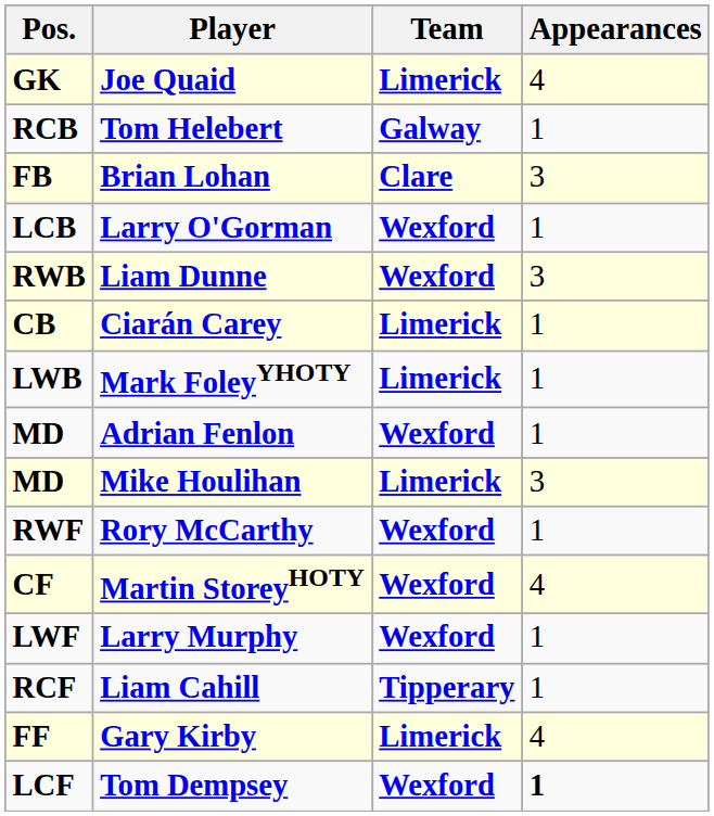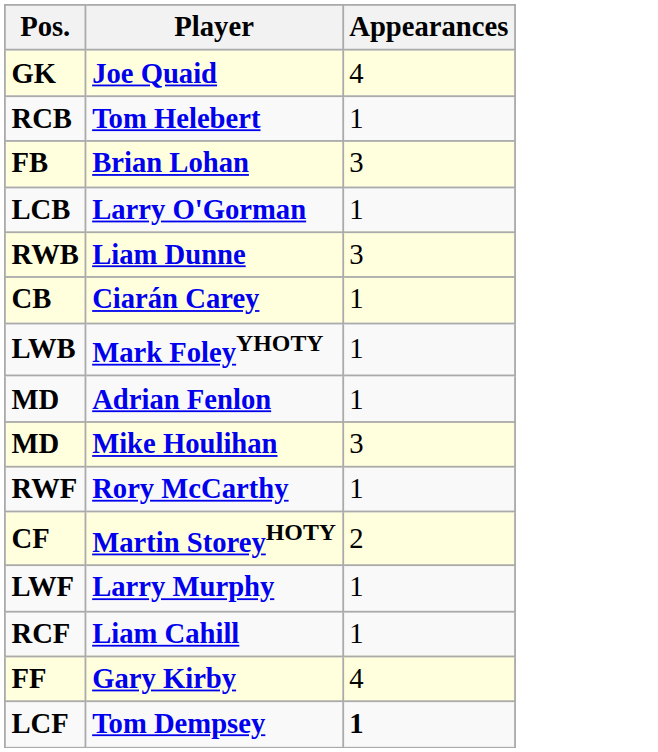 <table class="wikitable">
 <tr>
 <th>Pos.</th>
 <th>Player</th>
-<th>Team</th>
 <th>Appearances</th>
 </tr>
 <tr bgcolor=#FFFFDD>
 <td><strong>GK</strong></td>
 <td> <strong><a href='#'>Joe Quaid</a></strong></td>
-<td><strong><a href='#'>Limerick</a></strong></td>
 <td>4</td>
 </tr>
 <tr>
 <td><strong>RCB</strong></td>
 <td> <strong><a href='#'>Tom Helebert</a></strong></td>
-<td><strong><a href='#'>Galway</a></strong></td>
 <td>1</td>
 </tr>
 <tr bgcolor=#FFFFDD>
 <td><strong>FB</strong></td>
 <td> <strong><a href='#'>Brian Lohan</a></strong></td>
-<td><strong><a href='#'>Clare</a></strong></td>
 <td>3</td>
 </tr>
 <tr>
 <td><strong>LCB</strong></td>
 <td> <strong><a href='#'>Larry O'Gorman</a></strong></td>
-<td><strong><a href='#'>Wexford</a></strong></td>
 <td>1</td>
 </tr>
 <tr bgcolor=#FFFFDD>
 <td><strong>RWB</strong></td>
 <td> <strong><a href='#'>Liam Dunne</a></strong></td>
-<td><strong><a href='#'>Wexford</a></strong></td>
 <td>3</td>
 </tr>
 <tr bgcolor=#FFFFDD>
 <td><strong>CB</strong></td>
 <td> <strong><a href='#'>Ciarán Carey</a></strong></td>
-<td><strong><a href='#'>Limerick</a></strong></td>
 <td>1</td>
 </tr>
 <tr>
 <td><strong>LWB</strong></td>
 <td> <strong><a href='#'>Mark Foley</a><sup>YHOTY</sup></strong></td>
-<td><strong><a href='#'>Limerick</a></strong></td>
 <td>1</td>
 </tr>
 <tr>
 <td><strong>MD</strong></td>
 <td> <strong><a href='#'>Adrian Fenlon</a></strong></td>
-<td><strong><a href='#'>Wexford</a></strong></td>
 <td>1</td>
 </tr>
 <tr bgcolor=#FFFFDD>
 <td><strong>MD</strong></td>
 <td> <strong><a href='#'>Mike Houlihan</a></strong></td>
-<td><strong><a href='#'>Limerick</a></strong></td>
 <td>3</td>
 </tr>
 <tr>
 <td><strong>RWF</strong></td>
 <td> <strong><a href='#'>Rory McCarthy</a></strong></td>
-<td><strong><a href='#'>Wexford</a></strong></td>
 <td>1</td>
 </tr>
 <tr bgcolor=#FFFFDD>
 <td><strong>CF</strong></td>
 <td> <strong><a href='#'>Martin Storey</a><sup>HOTY</sup></strong></td>
-<td><strong><a href='#'>Wexford</a></strong></td>
-<td>4</td>
+<td>2</td>
 </tr>
 <tr>
 <td><strong>LWF</strong></td>
 <td> <strong><a href='#'>Larry Murphy</a></strong></td>
-<td><strong><a href='#'>Wexford</a></strong></td>
 <td>1</td>
 </tr>
 <tr>
 <td><strong>RCF</strong></td>
 <td> <strong><a href='#'>Liam Cahill</a></strong></td>
-<td><strong><a href='#'>Tipperary</a></strong></td>
 <td>1</td>
 </tr>
 <tr bgcolor=#FFFFDD>
 <td><strong>FF</strong></td>
 <td> <strong><a href='#'>Gary Kirby</a></strong></td>
-<td><strong><a href='#'>Limerick</a></strong></td>
 <td>4</td>
 </tr>
 <tr>
 <td><strong>LCF</strong></td>
 <td> <strong><a href='#'>Tom Dempsey</a></strong></td>
-<td><strong><a href='#'>Wexford</a></strong></td>
 <td><strong>1</strong></td>
 </tr>
 </table>
